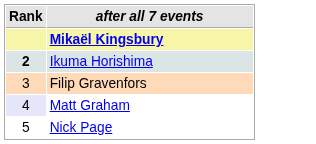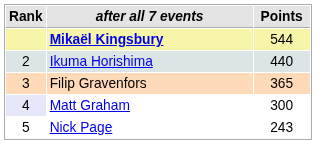 <table cellspacing="1" cellpadding="3" style="border:1px solid #AAAAAA;font-size:86%">
 <tr style="background-color: #E4E4E4;">
 <th style="border-bottom:1px solid #AAAAAA; width: 10px;">Rank</th>
 <th style="border-bottom:1px solid #AAAAAA; width: 200px;"><em>after all 7 events</em></th>
+<th style="border-bottom:1px solid #AAAAAA; width: 50px;">Points</th>
 </tr>
 <tr style="background:#f7f6a8;">
 <td align=center></td>
 <td><strong> <a href='#'>Mikaël Kingsbury</a></strong></td>
+<td align=center>544</td>
 </tr>
 <tr style="background:#dce5e5;">
-<td align=center><strong>2</strong></td>
+<td align=center>2</td>
 <td> <a href='#'>Ikuma Horishima</a></td>
+<td align=center>440</td>
 </tr>
 <tr style="background:#ffdab9;">
 <td align=center>3</td>
 <td> Filip Gravenfors</td>
+<td align=center>365</td>
 </tr>
 <tr>
 <td align=center style="background: lavender;">4</td>
 <td> <a href='#'>Matt Graham</a></td>
+<td align=center>300</td>
 </tr>
 <tr>
 <td align=center>5</td>
 <td> <a href='#'>Nick Page</a></td>
+<td align=center>243</td>
 </tr>
 </table>
